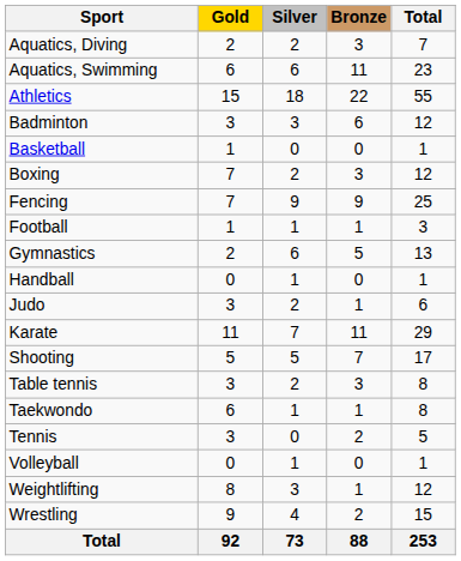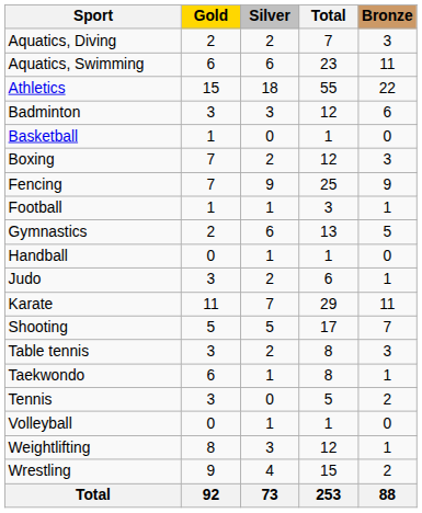 <table class="wikitable sortable" style="text-align:center;">
 <tr>
 <th width=180>Sport</th>
 <th scope="col" style="background:gold; width:55px;">Gold</th>
 <th scope="col" style="background:silver; width:55px;">Silver</th>
+<th width=55>Total</th>
 <th scope="col" style="background:#cc9966; width:55px;">Bronze</th>
-<th width=55>Total</th>
 </tr>
 <tr>
 <td align=left>Aquatics, Diving</td>
 <td>2</td>
 <td>2</td>
+<td>7</td>
 <td>3</td>
-<td>7</td>
 </tr>
 <tr>
 <td align=left>Aquatics, Swimming</td>
 <td>6</td>
 <td>6</td>
+<td>23</td>
 <td>11</td>
-<td>23</td>
 </tr>
 <tr>
 <td align=left><a href='#'>Athletics</a></td>
 <td>15</td>
 <td>18</td>
+<td>55</td>
 <td>22</td>
-<td>55</td>
 </tr>
 <tr>
 <td align=left>Badminton</td>
 <td>3</td>
 <td>3</td>
+<td>12</td>
 <td>6</td>
-<td>12</td>
 </tr>
 <tr>
 <td align=left><a href='#'>Basketball</a></td>
 <td>1</td>
 <td>0</td>
+<td>1</td>
 <td>0</td>
-<td>1</td>
 </tr>
 <tr>
 <td align=left>Boxing</td>
 <td>7</td>
 <td>2</td>
+<td>12</td>
 <td>3</td>
-<td>12</td>
 </tr>
 <tr>
 <td align=left>Fencing</td>
 <td>7</td>
 <td>9</td>
+<td>25</td>
 <td>9</td>
-<td>25</td>
 </tr>
 <tr>
 <td align=left>Football</td>
 <td>1</td>
 <td>1</td>
+<td>3</td>
 <td>1</td>
-<td>3</td>
 </tr>
 <tr>
 <td align=left>Gymnastics</td>
 <td>2</td>
 <td>6</td>
+<td>13</td>
 <td>5</td>
-<td>13</td>
 </tr>
 <tr>
 <td align=left>Handball</td>
 <td>0</td>
 <td>1</td>
+<td>1</td>
 <td>0</td>
-<td>1</td>
 </tr>
 <tr>
 <td align=left>Judo</td>
 <td>3</td>
 <td>2</td>
+<td>6</td>
 <td>1</td>
-<td>6</td>
 </tr>
 <tr>
 <td align=left>Karate</td>
 <td>11</td>
 <td>7</td>
+<td>29</td>
 <td>11</td>
-<td>29</td>
 </tr>
 <tr>
 <td align=left>Shooting</td>
 <td>5</td>
 <td>5</td>
+<td>17</td>
 <td>7</td>
-<td>17</td>
 </tr>
 <tr>
 <td align=left>Table tennis</td>
 <td>3</td>
 <td>2</td>
+<td>8</td>
 <td>3</td>
-<td>8</td>
 </tr>
 <tr>
 <td align=left>Taekwondo</td>
 <td>6</td>
 <td>1</td>
+<td>8</td>
 <td>1</td>
-<td>8</td>
 </tr>
 <tr>
 <td align=left>Tennis</td>
 <td>3</td>
 <td>0</td>
+<td>5</td>
 <td>2</td>
-<td>5</td>
 </tr>
 <tr>
 <td align=left>Volleyball</td>
 <td>0</td>
 <td>1</td>
+<td>1</td>
 <td>0</td>
-<td>1</td>
 </tr>
 <tr>
 <td align=left>Weightlifting</td>
 <td>8</td>
 <td>3</td>
+<td>12</td>
 <td>1</td>
-<td>12</td>
 </tr>
 <tr>
 <td align=left>Wrestling</td>
 <td>9</td>
 <td>4</td>
+<td>15</td>
 <td>2</td>
-<td>15</td>
 </tr>
 <tr class="sortbottom">
 <th>Total</th>
 <th>92</th>
 <th>73</th>
+<th>253</th>
 <th>88</th>
-<th>253</th>
 </tr>
 </table>
